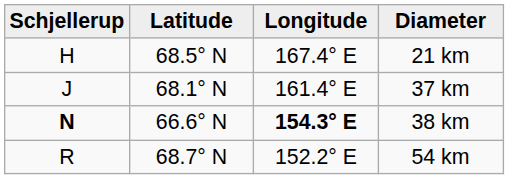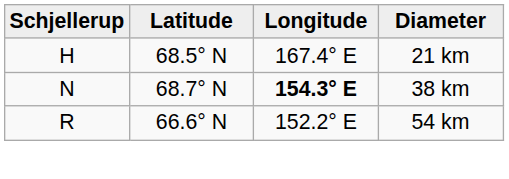 <table class="wikitable">
 <tr>
 <th width="25%" style="background:#eeeeee;">Schjellerup</th>
 <th width="25%" style="background:#eeeeee;">Latitude</th>
 <th width="25%" style="background:#eeeeee;">Longitude</th>
 <th width="25%" style="background:#eeeeee;">Diameter</th>
 </tr>
 <tr>
 <td align="center">H</td>
 <td align="center">68.5° N</td>
 <td align="center">167.4° E</td>
 <td align="center">21 km</td>
 </tr>
 <tr>
-<td align="center">J</td>
-<td align="center">68.1° N</td>
-<td align="center">161.4° E</td>
-<td align="center">37 km</td>
-</tr>
-<tr>
-<td align="center"><strong>N</strong></td>
-<td align="center">66.6° N</td>
+<td align="center">N</td>
+<td align="center">68.7° N</td>
 <td align="center"><strong>154.3° E</strong></td>
 <td align="center">38 km</td>
 </tr>
 <tr>
 <td align="center">R</td>
-<td align="center">68.7° N</td>
+<td align="center">66.6° N</td>
 <td align="center">152.2° E</td>
 <td align="center">54 km</td>
 </tr>
 </table>
